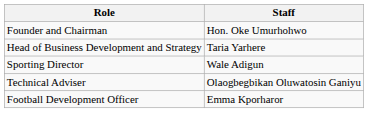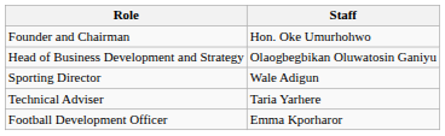 <table class="wikitable defaultcenter col1left col4right">
 <tr>
 <th>Role</th>
 <th>Staff</th>
 </tr>
 <tr>
 <td>Founder and Chairman</td>
 <td>Hon. Oke Umurhohwo</td>
 </tr>
 <tr>
 <td>Head of Business Development and Strategy</td>
-<td>Taria Yarhere</td>
+<td>Olaogbegbikan Oluwatosin Ganiyu</td>
 </tr>
 <tr>
 <td>Sporting Director</td>
 <td>Wale Adigun</td>
 </tr>
 <tr>
 <td>Technical Adviser</td>
-<td>Olaogbegbikan Oluwatosin Ganiyu</td>
+<td>Taria Yarhere</td>
 </tr>
 <tr>
 <td>Football Development Officer</td>
 <td>Emma Kporharor</td>
 </tr>
 </table>
